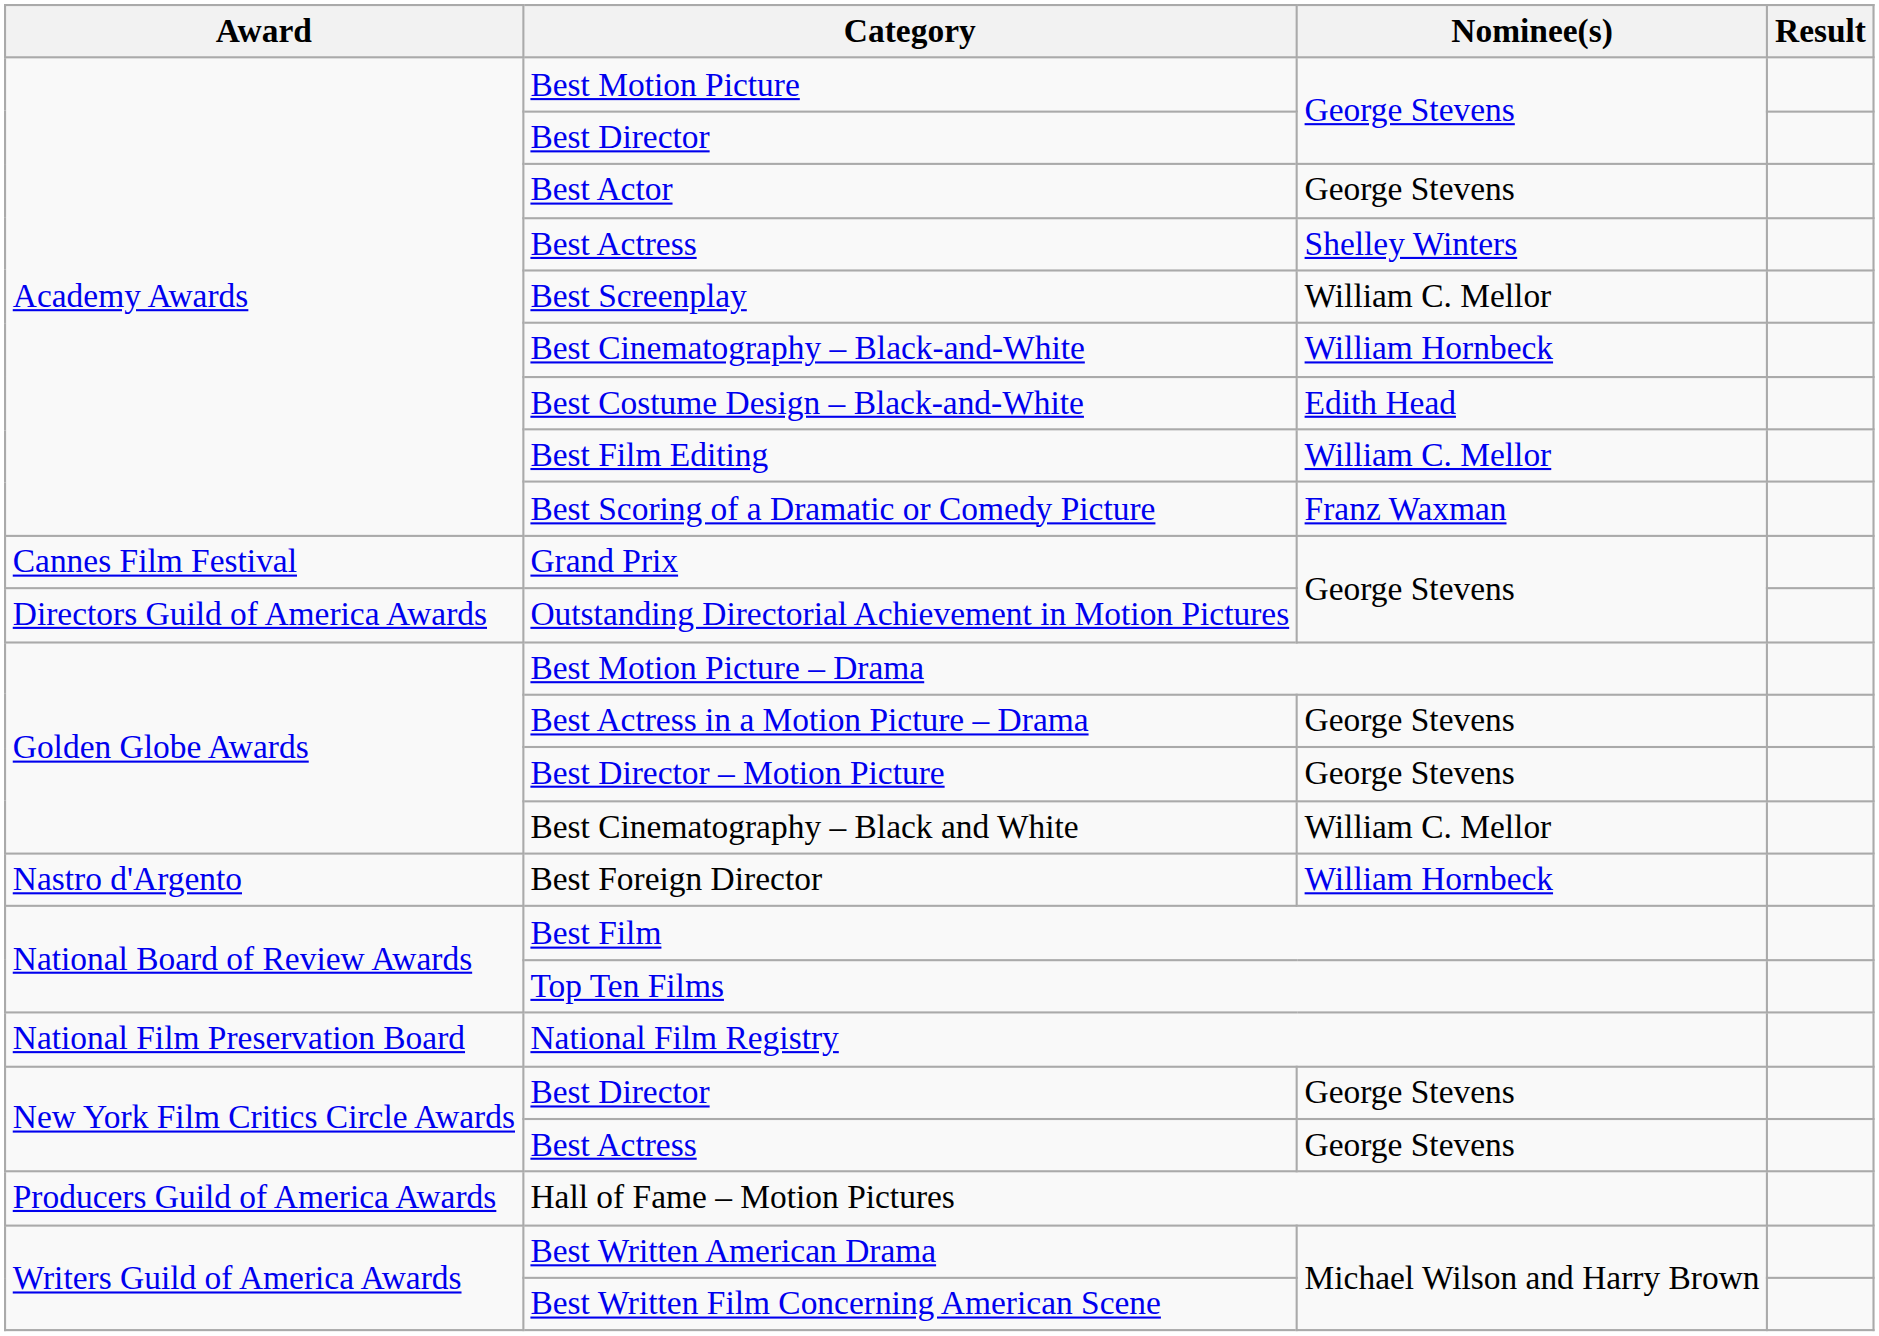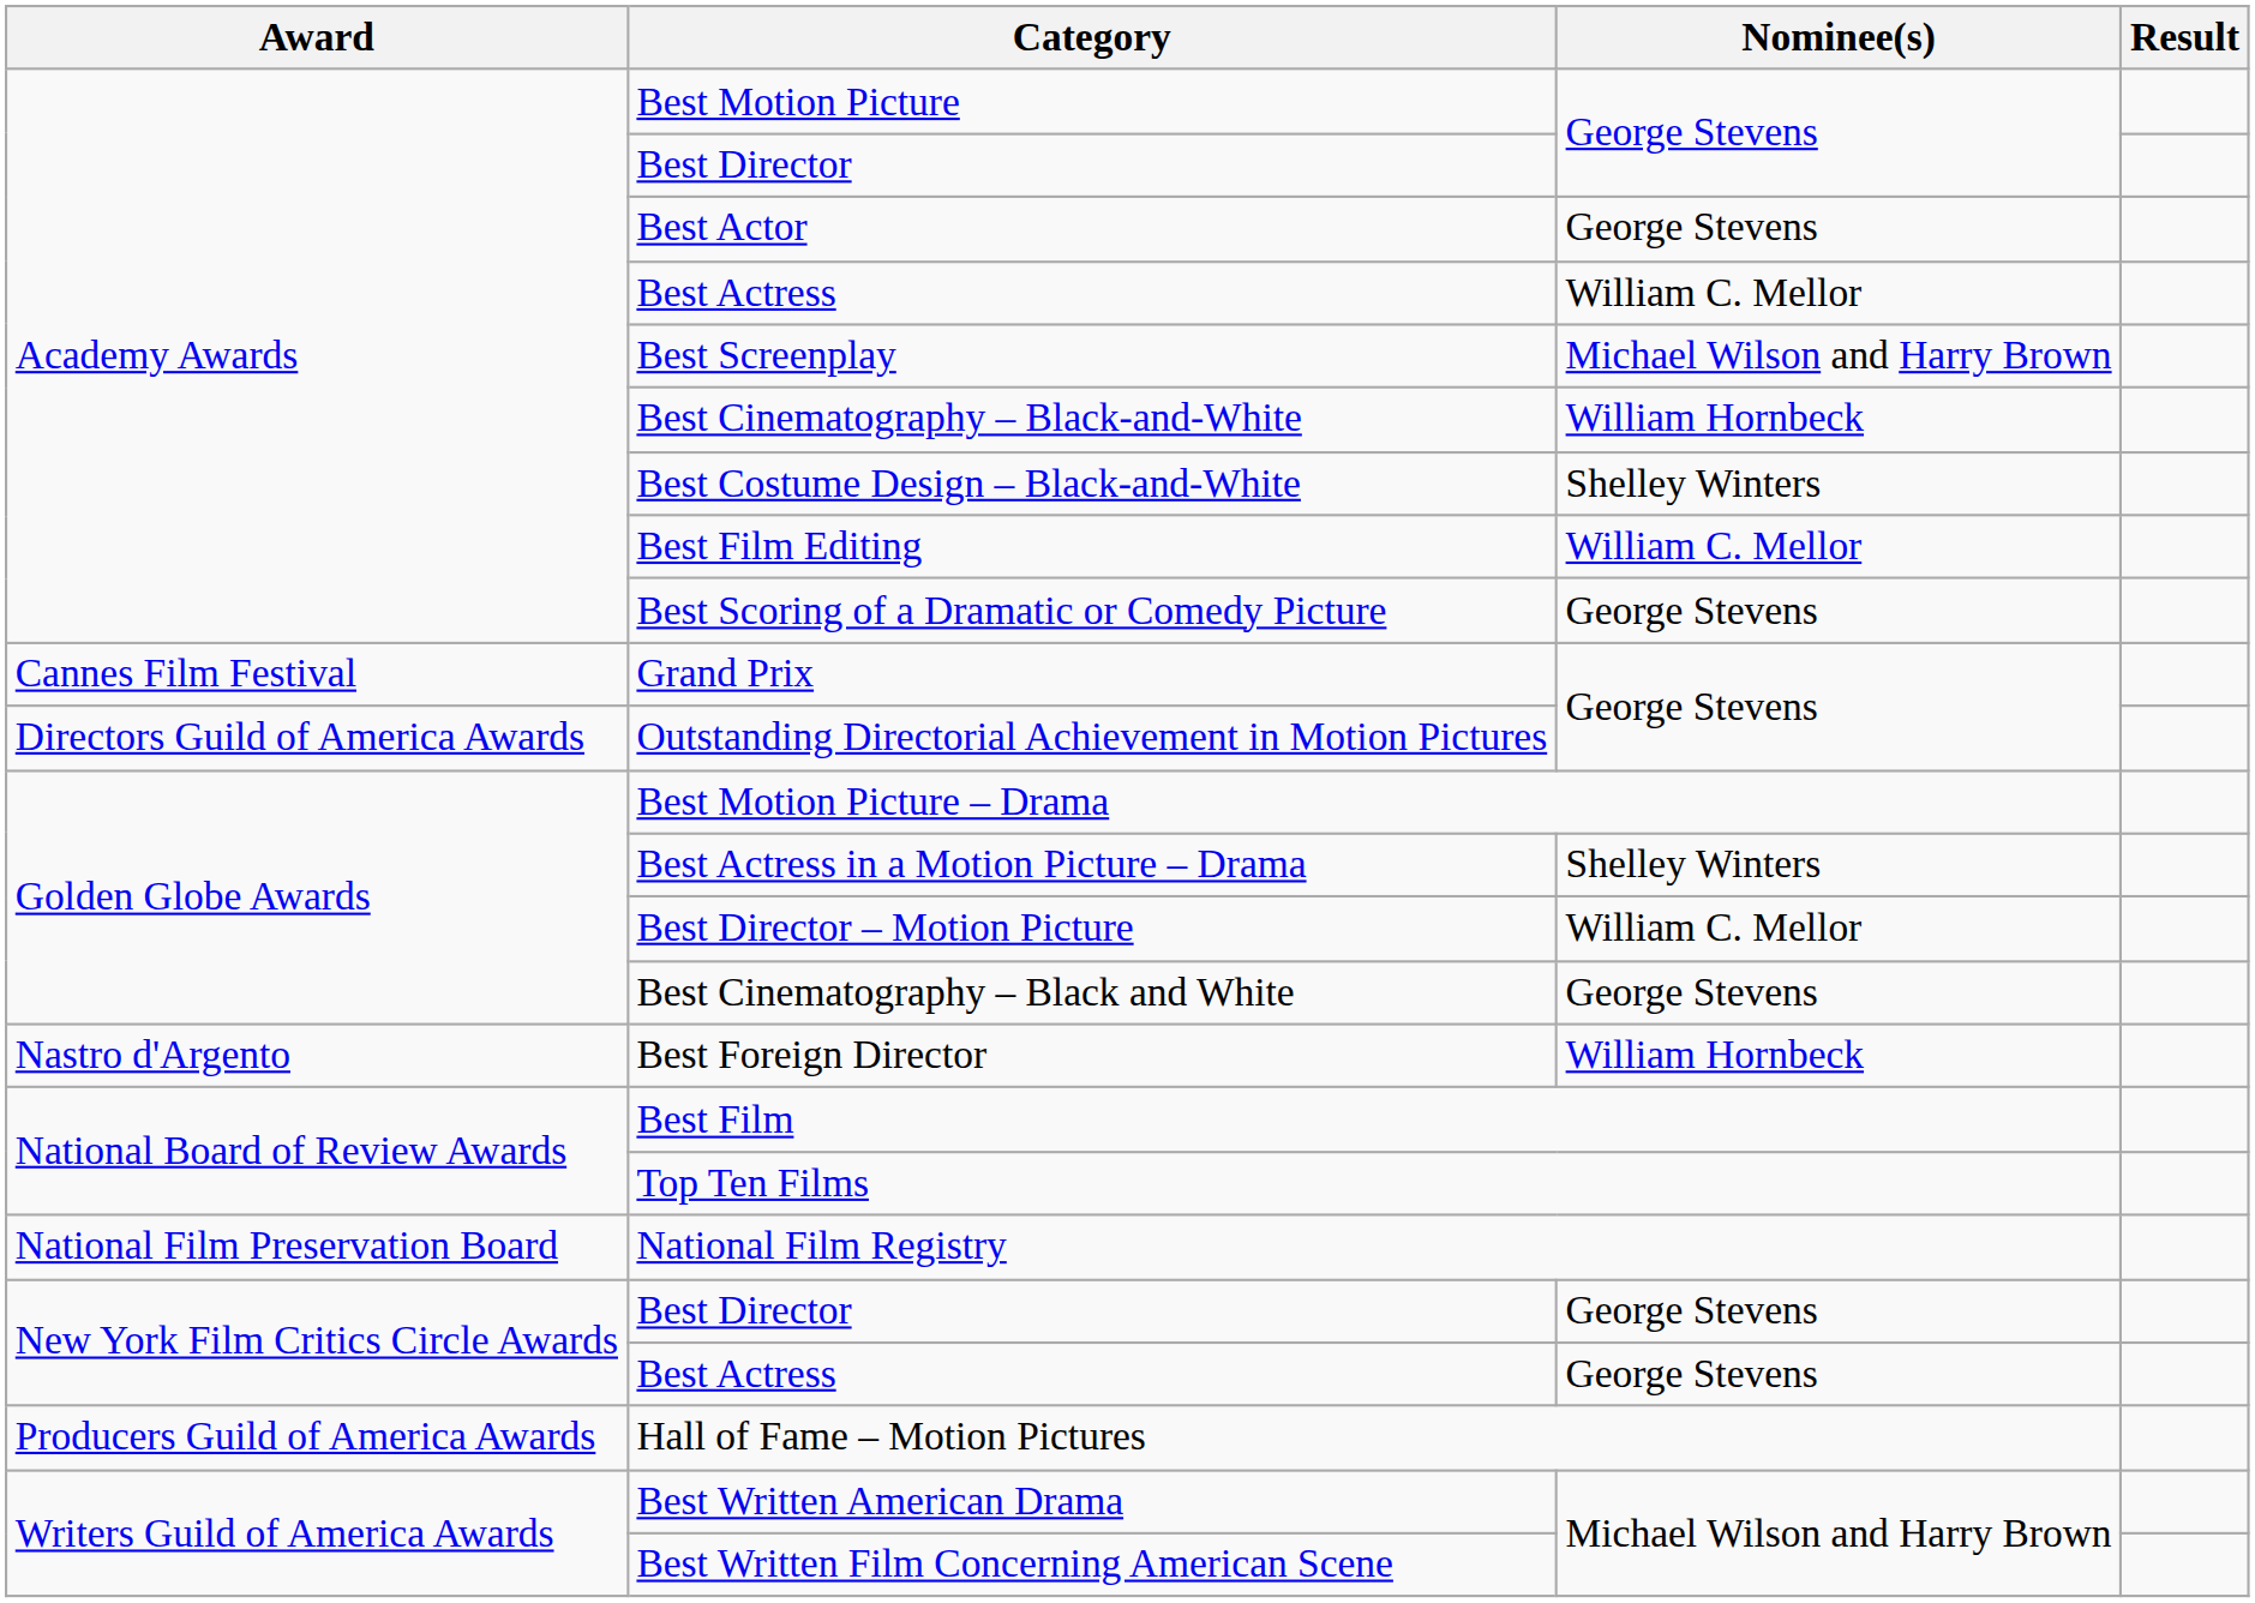 <table class="wikitable plainrowheaders">
 <tr>
 <th>Award</th>
 <th>Category</th>
 <th>Nominee(s)</th>
 <th>Result</th>
 </tr>
 <tr>
 <td rowspan="9"><a href='#'>Academy Awards</a></td>
 <td><a href='#'>Best Motion Picture</a></td>
 <td rowspan="2"><a href='#'>George Stevens</a></td>
 <td></td>
 </tr>
 <tr>
 <td><a href='#'>Best Director</a></td>
 <td></td>
 </tr>
 <tr>
 <td><a href='#'>Best Actor</a></td>
 <td>George Stevens</td>
 <td></td>
 </tr>
 <tr>
 <td><a href='#'>Best Actress</a></td>
-<td><a href='#'>Shelley Winters</a></td>
+<td>William C. Mellor</td>
 <td></td>
 </tr>
 <tr>
 <td><a href='#'>Best Screenplay</a></td>
-<td>William C. Mellor</td>
+<td><a href='#'>Michael Wilson</a> and <a href='#'>Harry Brown</a></td>
 <td></td>
 </tr>
 <tr>
 <td><a href='#'>Best Cinematography – Black-and-White</a></td>
 <td><a href='#'>William Hornbeck</a></td>
 <td></td>
 </tr>
 <tr>
 <td><a href='#'>Best Costume Design – Black-and-White</a></td>
-<td><a href='#'>Edith Head</a></td>
+<td>Shelley Winters</td>
 <td></td>
 </tr>
 <tr>
 <td><a href='#'>Best Film Editing</a></td>
 <td><a href='#'>William C. Mellor</a></td>
 <td></td>
 </tr>
 <tr>
 <td><a href='#'>Best Scoring of a Dramatic or Comedy Picture</a></td>
-<td><a href='#'>Franz Waxman</a></td>
+<td>George Stevens</td>
 <td></td>
 </tr>
 <tr>
 <td><a href='#'>Cannes Film Festival</a></td>
 <td><a href='#'>Grand Prix</a></td>
 <td rowspan="2">George Stevens</td>
 <td></td>
 </tr>
 <tr>
 <td><a href='#'>Directors Guild of America Awards</a></td>
 <td><a href='#'>Outstanding Directorial Achievement in Motion Pictures</a></td>
 <td></td>
 </tr>
 <tr>
 <td rowspan="4"><a href='#'>Golden Globe Awards</a></td>
 <td colspan="2"><a href='#'>Best Motion Picture – Drama</a></td>
 <td></td>
 </tr>
 <tr>
 <td><a href='#'>Best Actress in a Motion Picture – Drama</a></td>
-<td>George Stevens</td>
+<td>Shelley Winters</td>
 <td></td>
 </tr>
 <tr>
 <td><a href='#'>Best Director – Motion Picture</a></td>
-<td>George Stevens</td>
+<td>William C. Mellor</td>
 <td></td>
 </tr>
 <tr>
 <td>Best Cinematography – Black and White</td>
-<td>William C. Mellor</td>
+<td>George Stevens</td>
 <td></td>
 </tr>
 <tr>
 <td><a href='#'>Nastro d'Argento</a></td>
 <td>Best Foreign Director</td>
 <td><a href='#'>William Hornbeck</a></td>
 <td></td>
 </tr>
 <tr>
 <td rowspan="2"><a href='#'>National Board of Review Awards</a></td>
 <td colspan="2"><a href='#'>Best Film</a></td>
 <td></td>
 </tr>
 <tr>
 <td colspan="2"><a href='#'>Top Ten Films</a></td>
 <td></td>
 </tr>
 <tr>
 <td><a href='#'>National Film Preservation Board</a></td>
 <td colspan="2"><a href='#'>National Film Registry</a></td>
 <td></td>
 </tr>
 <tr>
 <td rowspan="2"><a href='#'>New York Film Critics Circle Awards</a></td>
 <td><a href='#'>Best Director</a></td>
 <td>George Stevens</td>
 <td></td>
 </tr>
 <tr>
 <td><a href='#'>Best Actress</a></td>
 <td>George Stevens</td>
 <td></td>
 </tr>
 <tr>
 <td><a href='#'>Producers Guild of America Awards</a></td>
 <td colspan="2">Hall of Fame – Motion Pictures</td>
 <td></td>
 </tr>
 <tr>
 <td rowspan="2"><a href='#'>Writers Guild of America Awards</a></td>
 <td><a href='#'>Best Written American Drama</a></td>
 <td rowspan="2">Michael Wilson and Harry Brown</td>
 <td></td>
 </tr>
 <tr>
 <td><a href='#'>Best Written Film Concerning American Scene</a></td>
 <td></td>
 </tr>
 </table>
